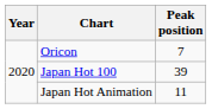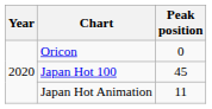 <table class="wikitable">
 <tr>
 <th>Year</th>
 <th>Chart</th>
 <th>Peak<br>position</th>
 </tr>
 <tr>
 <td rowspan="3">2020</td>
 <td><a href='#'>Oricon</a></td>
-<td style="text-align:center">7</td>
+<td style="text-align:center">0</td>
 </tr>
 <tr>
 <td><a href='#'>Japan Hot 100</a></td>
-<td style="text-align:center">39</td>
+<td style="text-align:center">45</td>
 </tr>
 <tr>
 <td>Japan Hot Animation</td>
 <td style="text-align:center">11</td>
 </tr>
 </table>
